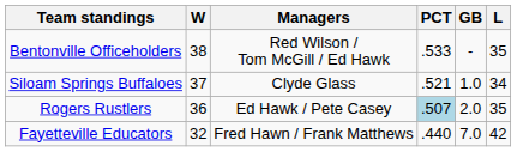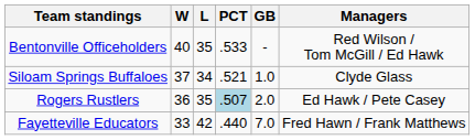 <table class="wikitable" style="text-align:center">
 <tr>
 <th>Team standings</th>
 <th>W</th>
-<th>Managers</th>
+<th>L</th>
 <th>PCT</th>
 <th>GB</th>
-<th>L</th>
+<th>Managers</th>
 </tr>
 <tr>
 <td><a href='#'>Bentonville Officeholders</a></td>
-<td>38</td>
-<td>Red Wilson /<br>Tom McGill / Ed Hawk</td>
+<td>40</td>
+<td>35</td>
 <td>.533</td>
 <td>-</td>
-<td>35</td>
+<td>Red Wilson /<br>Tom McGill / Ed Hawk</td>
 </tr>
 <tr>
 <td><a href='#'>Siloam Springs Buffaloes</a></td>
 <td>37</td>
-<td>Clyde Glass</td>
+<td>34</td>
 <td>.521</td>
 <td>1.0</td>
-<td>34</td>
+<td>Clyde Glass</td>
 </tr>
 <tr>
 <td><a href='#'>Rogers Rustlers</a></td>
 <td>36</td>
-<td>Ed Hawk / Pete Casey</td>
+<td>35</td>
 <td style="background: lightblue;">.507</td>
 <td>2.0</td>
-<td>35</td>
+<td>Ed Hawk / Pete Casey</td>
 </tr>
 <tr>
 <td><a href='#'>Fayetteville Educators</a></td>
-<td>32</td>
-<td>Fred Hawn / Frank Matthews</td>
+<td>33</td>
+<td>42</td>
 <td>.440</td>
 <td>7.0</td>
-<td>42</td>
+<td>Fred Hawn / Frank Matthews</td>
 </tr>
 </table>
